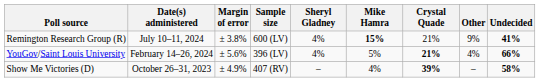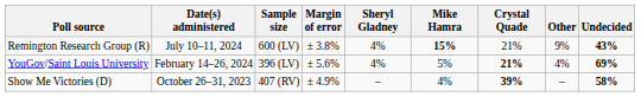 <table class="wikitable" style="font-size:90%;text-align:center;">
 <tr style="vertical-align:bottom">
 <th>Poll source</th>
 <th>Date(s)<br>administered</th>
+<th>Sample<br>size</th>
 <th>Margin<br>of error</th>
-<th>Sample<br>size</th>
 <th style="width:80px;">Sheryl<br>Gladney</th>
 <th style="width:80px;">Mike<br>Hamra</th>
 <th style="width:80px;">Crystal<br>Quade</th>
 <th>Other</th>
 <th>Undecided</th>
 </tr>
 <tr>
 <td style="text-align:left;">Remington Research Group (R)</td>
 <td>July 10–11, 2024</td>
+<td>600 (LV)</td>
 <td>± 3.8%</td>
-<td>600 (LV)</td>
 <td>4%</td>
 <td><strong>15%</strong></td>
 <td>21%</td>
 <td>9%</td>
-<td><strong>41%</strong></td>
+<td><strong>43%</strong></td>
 </tr>
 <tr>
 <td style="text-align:left;"><a href='#'>YouGov</a>/<a href='#'>Saint Louis University</a></td>
 <td>February 14–26, 2024</td>
+<td>396 (LV)</td>
 <td>± 5.6%</td>
-<td>396 (LV)</td>
 <td>4%</td>
 <td>5%</td>
 <td><strong>21%</strong></td>
 <td>4%</td>
-<td><strong>66%</strong></td>
+<td><strong>69%</strong></td>
 </tr>
 <tr>
 <td style="text-align:left;">Show Me Victories (D)</td>
 <td>October 26–31, 2023</td>
+<td>407 (RV)</td>
 <td>± 4.9%</td>
-<td>407 (RV)</td>
 <td>–</td>
 <td>4%</td>
 <td><strong>39%</strong></td>
 <td>–</td>
 <td><strong>58%</strong></td>
 </tr>
 </table>
